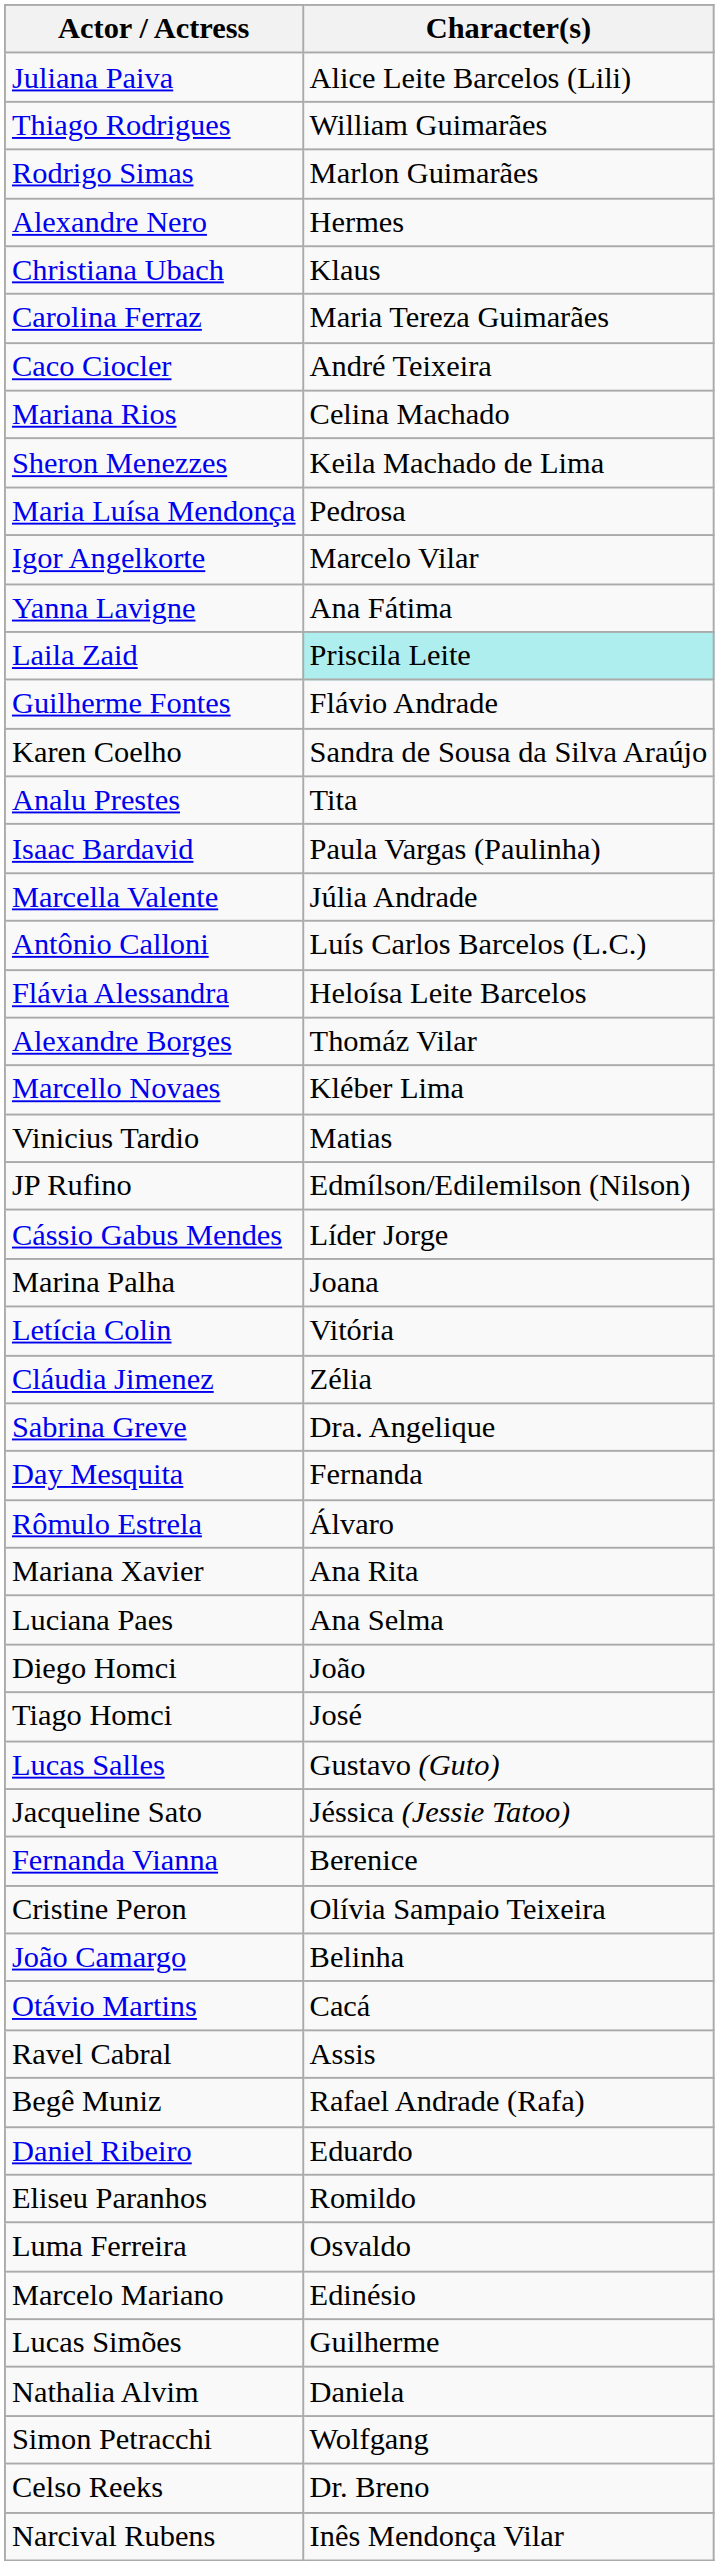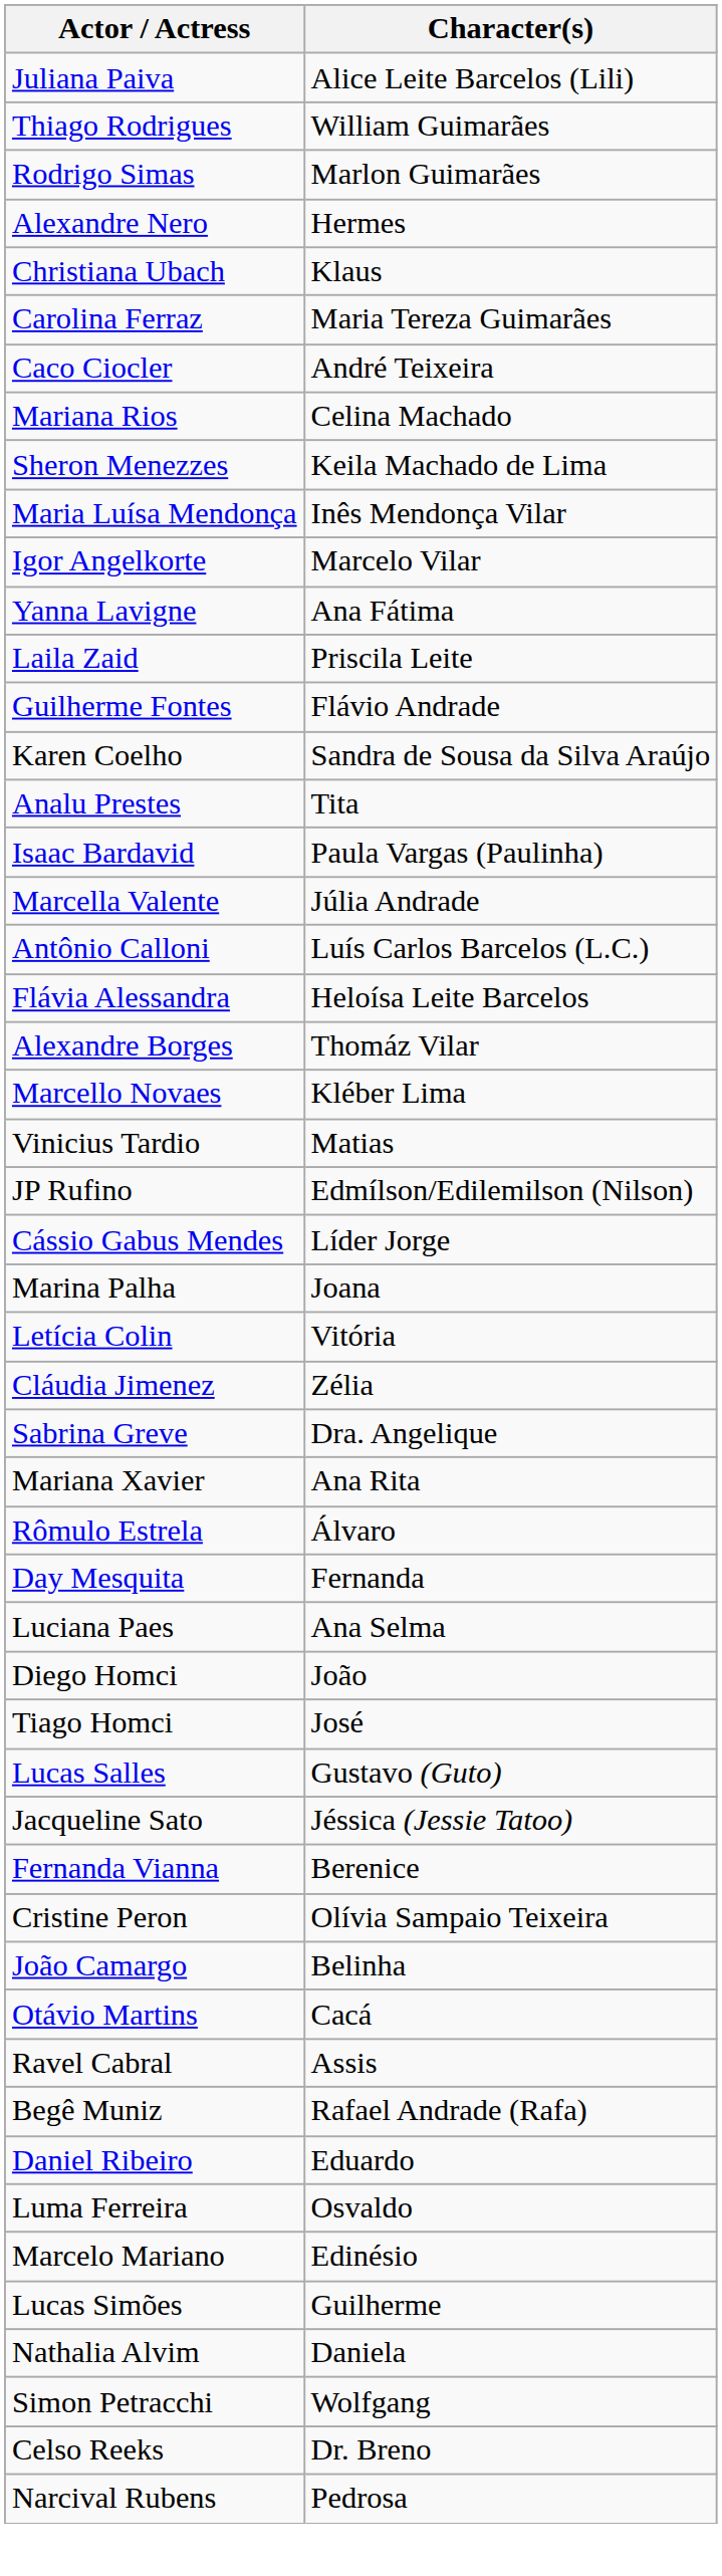 <table class="wikitable sortable">
 <tr>
 <th>Actor / Actress</th>
 <th>Character(s)</th>
 </tr>
 <tr>
 <td><a href='#'>Juliana Paiva</a></td>
 <td>Alice Leite Barcelos (Lili)</td>
 </tr>
 <tr>
 <td><a href='#'>Thiago Rodrigues</a></td>
 <td>William Guimarães</td>
 </tr>
 <tr>
 <td><a href='#'>Rodrigo Simas</a></td>
 <td>Marlon Guimarães</td>
 </tr>
 <tr>
 <td><a href='#'>Alexandre Nero</a></td>
 <td>Hermes</td>
 </tr>
 <tr>
 <td><a href='#'>Christiana Ubach</a></td>
 <td>Klaus</td>
 </tr>
 <tr>
 <td><a href='#'>Carolina Ferraz</a></td>
 <td>Maria Tereza Guimarães</td>
 </tr>
 <tr>
 <td><a href='#'>Caco Ciocler</a></td>
 <td>André Teixeira</td>
 </tr>
 <tr>
 <td><a href='#'>Mariana Rios</a></td>
 <td>Celina Machado</td>
 </tr>
 <tr>
 <td><a href='#'>Sheron Menezzes</a></td>
 <td>Keila Machado de Lima</td>
 </tr>
 <tr>
 <td><a href='#'>Maria Luísa Mendonça</a></td>
-<td>Pedrosa</td>
+<td>Inês Mendonça Vilar</td>
 </tr>
 <tr>
 <td><a href='#'>Igor Angelkorte</a></td>
 <td>Marcelo Vilar</td>
 </tr>
 <tr>
 <td><a href='#'>Yanna Lavigne</a></td>
 <td>Ana Fátima</td>
 </tr>
 <tr>
 <td><a href='#'>Laila Zaid</a></td>
-<td style="background: paleturquoise;">Priscila Leite</td>
+<td>Priscila Leite</td>
 </tr>
 <tr>
 <td><a href='#'>Guilherme Fontes</a></td>
 <td>Flávio Andrade</td>
 </tr>
 <tr>
 <td>Karen Coelho</td>
 <td>Sandra de Sousa da Silva Araújo</td>
 </tr>
 <tr>
 <td><a href='#'>Analu Prestes</a></td>
 <td>Tita</td>
 </tr>
 <tr>
 <td><a href='#'>Isaac Bardavid</a></td>
 <td>Paula Vargas (Paulinha)</td>
 </tr>
 <tr>
 <td><a href='#'>Marcella Valente</a></td>
 <td>Júlia Andrade</td>
 </tr>
 <tr>
 <td><a href='#'>Antônio Calloni</a></td>
 <td>Luís Carlos Barcelos (L.C.)</td>
 </tr>
 <tr>
 <td><a href='#'>Flávia Alessandra</a></td>
 <td>Heloísa Leite Barcelos</td>
 </tr>
 <tr>
 <td><a href='#'>Alexandre Borges</a></td>
 <td>Thomáz Vilar</td>
 </tr>
 <tr>
 <td><a href='#'>Marcello Novaes</a></td>
 <td>Kléber Lima</td>
 </tr>
 <tr>
 <td>Vinicius Tardio</td>
 <td>Matias</td>
 </tr>
 <tr>
 <td>JP Rufino</td>
 <td>Edmílson/Edilemilson (Nilson)</td>
 </tr>
 <tr>
 <td><a href='#'>Cássio Gabus Mendes</a></td>
 <td>Líder Jorge</td>
 </tr>
 <tr>
 <td>Marina Palha</td>
 <td>Joana</td>
 </tr>
 <tr>
 <td><a href='#'>Letícia Colin</a></td>
 <td>Vitória</td>
 </tr>
 <tr>
 <td><a href='#'>Cláudia Jimenez</a></td>
 <td>Zélia</td>
 </tr>
 <tr>
 <td><a href='#'>Sabrina Greve</a></td>
 <td>Dra. Angelique</td>
 </tr>
 <tr>
-<td><a href='#'>Day Mesquita</a></td>
-<td>Fernanda</td>
+<td>Mariana Xavier</td>
+<td>Ana Rita</td>
 </tr>
 <tr>
 <td><a href='#'>Rômulo Estrela</a></td>
 <td>Álvaro</td>
 </tr>
 <tr>
-<td>Mariana Xavier</td>
-<td>Ana Rita</td>
+<td><a href='#'>Day Mesquita</a></td>
+<td>Fernanda</td>
 </tr>
 <tr>
 <td>Luciana Paes</td>
 <td>Ana Selma</td>
 </tr>
 <tr>
 <td>Diego Homci</td>
 <td>João</td>
 </tr>
 <tr>
 <td>Tiago Homci</td>
 <td>José</td>
 </tr>
 <tr>
 <td><a href='#'>Lucas Salles</a></td>
 <td>Gustavo <em>(Guto)</em></td>
 </tr>
 <tr>
 <td>Jacqueline Sato</td>
 <td>Jéssica <em>(Jessie Tatoo) </em></td>
 </tr>
 <tr>
 <td><a href='#'>Fernanda Vianna</a></td>
 <td>Berenice</td>
 </tr>
 <tr>
 <td>Cristine Peron</td>
 <td>Olívia Sampaio Teixeira</td>
 </tr>
 <tr>
 <td><a href='#'>João Camargo</a></td>
 <td>Belinha</td>
 </tr>
 <tr>
 <td><a href='#'>Otávio Martins</a></td>
 <td>Cacá</td>
 </tr>
 <tr>
 <td>Ravel Cabral</td>
 <td>Assis</td>
 </tr>
 <tr>
 <td>Begê Muniz</td>
 <td>Rafael Andrade (Rafa)</td>
 </tr>
 <tr>
 <td><a href='#'>Daniel Ribeiro</a></td>
 <td>Eduardo</td>
 </tr>
 <tr>
-<td>Eliseu Paranhos</td>
-<td>Romildo</td>
-</tr>
-<tr>
 <td>Luma Ferreira</td>
 <td>Osvaldo</td>
 </tr>
 <tr>
 <td>Marcelo Mariano</td>
 <td>Edinésio</td>
 </tr>
 <tr>
 <td>Lucas Simões</td>
 <td>Guilherme</td>
 </tr>
 <tr>
 <td>Nathalia Alvim</td>
 <td>Daniela</td>
 </tr>
 <tr>
 <td>Simon Petracchi</td>
 <td>Wolfgang</td>
 </tr>
 <tr>
 <td>Celso Reeks</td>
 <td>Dr. Breno</td>
 </tr>
 <tr>
 <td>Narcival Rubens</td>
-<td>Inês Mendonça Vilar</td>
+<td>Pedrosa</td>
 </tr>
 </table>
